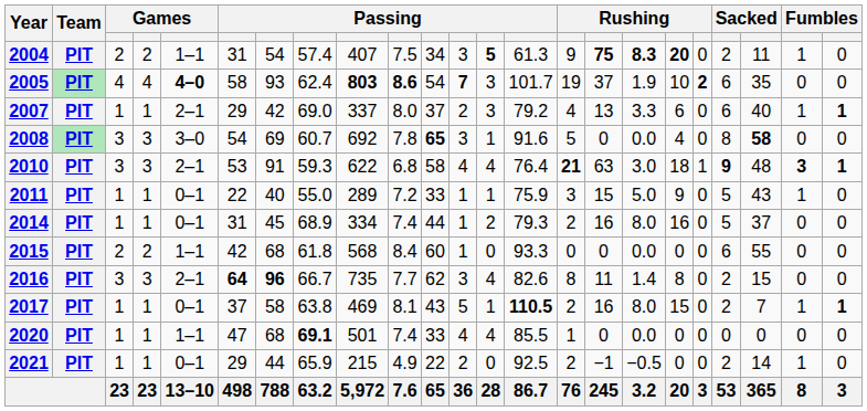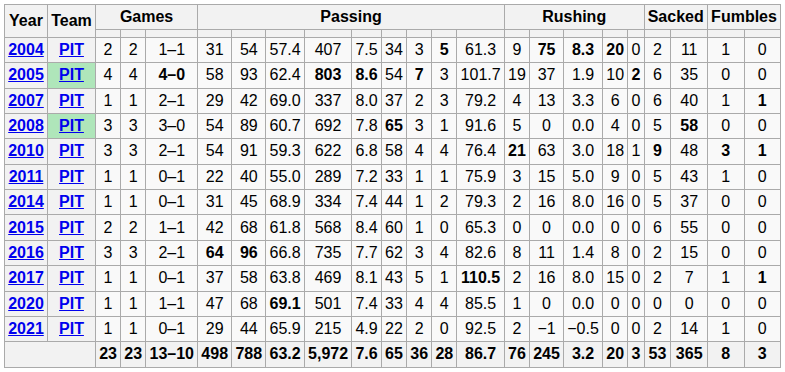 <table class= "wikitable" style="text-align:center;">
 <tr>
 <th rowspan="2">Year</th>
 <th rowspan="2">Team</th>
 <th colspan="3">Games</th>
 <th colspan="9">Passing</th>
 <th colspan="5">Rushing</th>
 <th colspan="2">Sacked</th>
 <th colspan="2">Fumbles</th>
 </tr>
 <tr>
 <th></th>
 <th></th>
 <th></th>
 <th></th>
 <th></th>
 <th></th>
 <th></th>
 <th></th>
 <th></th>
 <th></th>
 <th></th>
 <th></th>
 <th></th>
 <th></th>
 <th></th>
 <th></th>
 <th></th>
 <th></th>
 <th></th>
 <th></th>
 <th></th>
 </tr>
 <tr>
 <th><a href='#'>2004</a></th>
 <th><a href='#'>PIT</a></th>
 <td>2</td>
 <td>2</td>
 <td>1–1</td>
 <td>31</td>
 <td>54</td>
 <td>57.4</td>
 <td>407</td>
 <td>7.5</td>
 <td>34</td>
 <td>3</td>
 <td><strong>5</strong></td>
 <td>61.3</td>
 <td>9</td>
 <td><strong>75</strong></td>
 <td><strong>8.3</strong></td>
 <td><strong>20</strong></td>
 <td>0</td>
 <td>2</td>
 <td>11</td>
 <td>1</td>
 <td>0</td>
 </tr>
 <tr>
 <th><a href='#'>2005</a></th>
 <th style="background:#afe6ba"><a href='#'>PIT</a></th>
 <td>4</td>
 <td>4</td>
 <td><strong>4–0</strong></td>
 <td>58</td>
 <td>93</td>
 <td>62.4</td>
 <td><strong>803</strong></td>
 <td><strong>8.6</strong></td>
 <td>54</td>
 <td><strong>7</strong></td>
 <td>3</td>
 <td>101.7</td>
 <td>19</td>
 <td>37</td>
 <td>1.9</td>
 <td>10</td>
 <td><strong>2</strong></td>
 <td>6</td>
 <td>35</td>
 <td>0</td>
 <td>0</td>
 </tr>
 <tr>
 <th><a href='#'>2007</a></th>
 <th><a href='#'>PIT</a></th>
 <td>1</td>
 <td>1</td>
 <td>2–1</td>
 <td>29</td>
 <td>42</td>
 <td>69.0</td>
 <td>337</td>
 <td>8.0</td>
 <td>37</td>
 <td>2</td>
 <td>3</td>
 <td>79.2</td>
 <td>4</td>
 <td>13</td>
 <td>3.3</td>
 <td>6</td>
 <td>0</td>
 <td>6</td>
 <td>40</td>
 <td>1</td>
 <td><strong>1</strong></td>
 </tr>
 <tr>
 <th><a href='#'>2008</a></th>
 <th style="background:#afe6ba"><a href='#'>PIT</a></th>
 <td>3</td>
 <td>3</td>
 <td>3–0</td>
 <td>54</td>
-<td>69</td>
+<td>89</td>
 <td>60.7</td>
 <td>692</td>
 <td>7.8</td>
 <td><strong>65</strong></td>
 <td>3</td>
 <td>1</td>
 <td>91.6</td>
 <td>5</td>
 <td>0</td>
 <td>0.0</td>
 <td>4</td>
 <td>0</td>
-<td>8</td>
+<td>5</td>
 <td><strong>58</strong></td>
 <td>0</td>
 <td>0</td>
 </tr>
 <tr>
 <th><a href='#'>2010</a></th>
 <th><a href='#'>PIT</a></th>
 <td>3</td>
 <td>3</td>
 <td>2–1</td>
-<td>53</td>
+<td>54</td>
 <td>91</td>
 <td>59.3</td>
 <td>622</td>
 <td>6.8</td>
 <td>58</td>
 <td>4</td>
 <td>4</td>
 <td>76.4</td>
 <td><strong>21</strong></td>
 <td>63</td>
 <td>3.0</td>
 <td>18</td>
 <td>1</td>
 <td><strong>9</strong></td>
 <td>48</td>
 <td><strong>3</strong></td>
 <td><strong>1</strong></td>
 </tr>
 <tr>
 <th><a href='#'>2011</a></th>
 <th><a href='#'>PIT</a></th>
 <td>1</td>
 <td>1</td>
 <td>0–1</td>
 <td>22</td>
 <td>40</td>
 <td>55.0</td>
 <td>289</td>
 <td>7.2</td>
 <td>33</td>
 <td>1</td>
 <td>1</td>
 <td>75.9</td>
 <td>3</td>
 <td>15</td>
 <td>5.0</td>
 <td>9</td>
 <td>0</td>
 <td>5</td>
 <td>43</td>
 <td>1</td>
 <td>0</td>
 </tr>
 <tr>
 <th><a href='#'>2014</a></th>
 <th><a href='#'>PIT</a></th>
 <td>1</td>
 <td>1</td>
 <td>0–1</td>
 <td>31</td>
 <td>45</td>
 <td>68.9</td>
 <td>334</td>
 <td>7.4</td>
 <td>44</td>
 <td>1</td>
 <td>2</td>
 <td>79.3</td>
 <td>2</td>
 <td>16</td>
 <td>8.0</td>
 <td>16</td>
 <td>0</td>
 <td>5</td>
 <td>37</td>
 <td>0</td>
 <td>0</td>
 </tr>
 <tr>
 <th><a href='#'>2015</a></th>
 <th><a href='#'>PIT</a></th>
 <td>2</td>
 <td>2</td>
 <td>1–1</td>
 <td>42</td>
 <td>68</td>
 <td>61.8</td>
 <td>568</td>
 <td>8.4</td>
 <td>60</td>
 <td>1</td>
 <td>0</td>
-<td>93.3</td>
+<td>65.3</td>
 <td>0</td>
 <td>0</td>
 <td>0.0</td>
 <td>0</td>
 <td>0</td>
 <td>6</td>
 <td>55</td>
 <td>0</td>
 <td>0</td>
 </tr>
 <tr>
 <th><a href='#'>2016</a></th>
 <th><a href='#'>PIT</a></th>
 <td>3</td>
 <td>3</td>
 <td>2–1</td>
 <td><strong>64</strong></td>
 <td><strong>96</strong></td>
-<td>66.7</td>
+<td>66.8</td>
 <td>735</td>
 <td>7.7</td>
 <td>62</td>
 <td>3</td>
 <td>4</td>
 <td>82.6</td>
 <td>8</td>
 <td>11</td>
 <td>1.4</td>
 <td>8</td>
 <td>0</td>
 <td>2</td>
 <td>15</td>
 <td>0</td>
 <td>0</td>
 </tr>
 <tr>
 <th><a href='#'>2017</a></th>
 <th><a href='#'>PIT</a></th>
 <td>1</td>
 <td>1</td>
 <td>0–1</td>
 <td>37</td>
 <td>58</td>
 <td>63.8</td>
 <td>469</td>
 <td>8.1</td>
 <td>43</td>
 <td>5</td>
 <td>1</td>
 <td><strong>110.5</strong></td>
 <td>2</td>
 <td>16</td>
 <td>8.0</td>
 <td>15</td>
 <td>0</td>
 <td>2</td>
 <td>7</td>
 <td>1</td>
 <td><strong>1</strong></td>
 </tr>
 <tr>
 <th><a href='#'>2020</a></th>
 <th><a href='#'>PIT</a></th>
 <td>1</td>
 <td>1</td>
 <td>1–1</td>
 <td>47</td>
 <td>68</td>
 <td><strong>69.1</strong></td>
 <td>501</td>
 <td>7.4</td>
 <td>33</td>
 <td>4</td>
 <td>4</td>
 <td>85.5</td>
 <td>1</td>
 <td>0</td>
 <td>0.0</td>
 <td>0</td>
 <td>0</td>
 <td>0</td>
 <td>0</td>
 <td>0</td>
 <td>0</td>
 </tr>
 <tr>
 <th><a href='#'>2021</a></th>
 <th><a href='#'>PIT</a></th>
 <td>1</td>
 <td>1</td>
 <td>0–1</td>
 <td>29</td>
 <td>44</td>
 <td>65.9</td>
 <td>215</td>
 <td>4.9</td>
 <td>22</td>
 <td>2</td>
 <td>0</td>
 <td>92.5</td>
 <td>2</td>
 <td>−1</td>
 <td>−0.5</td>
 <td>0</td>
 <td>0</td>
 <td>2</td>
 <td>14</td>
 <td>1</td>
 <td>0</td>
 </tr>
 <tr>
 <th colspan="2"></th>
 <th>23</th>
 <th>23</th>
 <th>13–10</th>
 <th>498</th>
 <th>788</th>
 <th>63.2</th>
 <th>5,972</th>
 <th>7.6</th>
 <th>65</th>
 <th>36</th>
 <th>28</th>
 <th>86.7</th>
 <th>76</th>
 <th>245</th>
 <th>3.2</th>
 <th>20</th>
 <th>3</th>
 <th>53</th>
 <th>365</th>
 <th>8</th>
 <th>3</th>
 </tr>
 </table>
